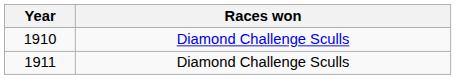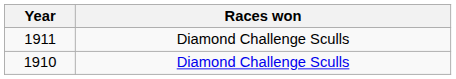 <table class="wikitable" style="text-align:center">
 <tr>
 <th width=70>Year</th>
 <th width=400>Races won</th>
 </tr>
 <tr>
+<td>1911</td>
+<td>Diamond Challenge Sculls</td>
+</tr>
+<tr>
 <td>1910</td>
 <td><a href='#'>Diamond Challenge Sculls</a></td>
 </tr>
-<tr>
-<td>1911</td>
-<td>Diamond Challenge Sculls</td>
-</tr>
 </table>
